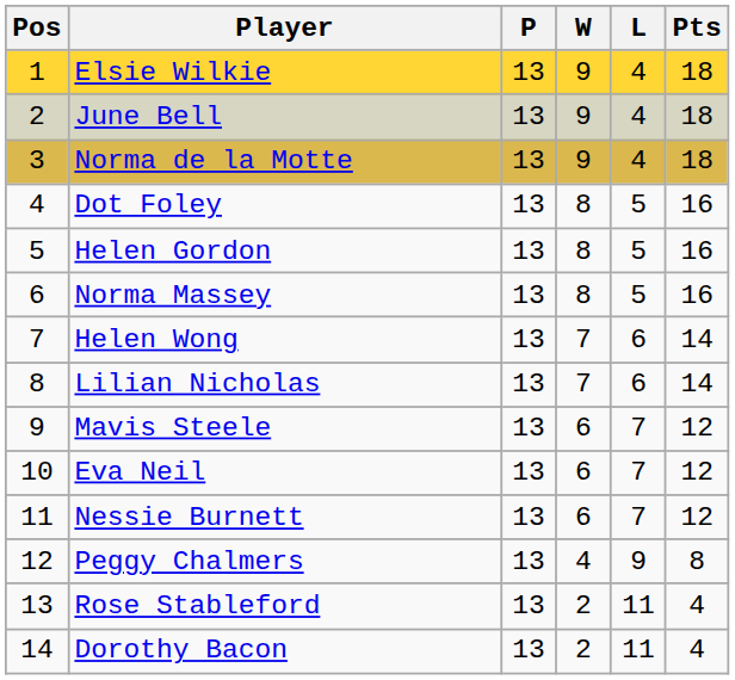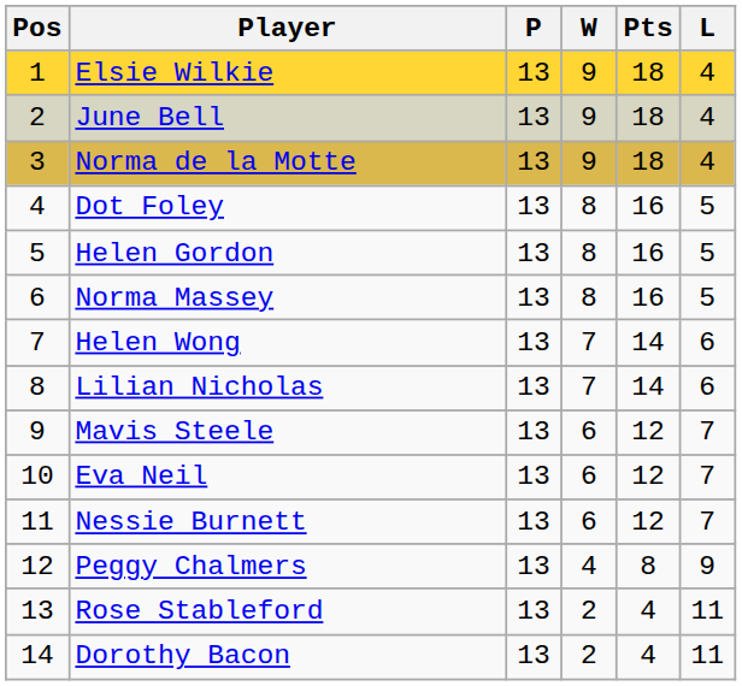 <table class="wikitable" style="font-size: 100%">
 <tr>
 <th width=20>Pos</th>
 <th width=200>Player</th>
 <th width=20>P</th>
 <th width=20>W</th>
+<th width=20>Pts</th>
 <th width=20>L</th>
-<th width=20>Pts</th>
 </tr>
 <tr align=center style="background: #FFD633;">
 <td>1</td>
 <td align="left"> <a href='#'>Elsie Wilkie</a></td>
 <td>13</td>
 <td>9</td>
+<td>18</td>
 <td>4</td>
-<td>18</td>
 </tr>
 <tr align=center style="background: #D6D6C2;">
 <td>2</td>
 <td align="left"> <a href='#'>June Bell</a></td>
 <td>13</td>
 <td>9</td>
+<td>18</td>
 <td>4</td>
-<td>18</td>
 </tr>
 <tr align=center style="background: #DBB84D;">
 <td>3</td>
 <td align="left"> <a href='#'>Norma de la Motte</a></td>
 <td>13</td>
 <td>9</td>
+<td>18</td>
 <td>4</td>
-<td>18</td>
 </tr>
 <tr align=center>
 <td>4</td>
 <td align="left"> <a href='#'>Dot Foley</a></td>
 <td>13</td>
 <td>8</td>
+<td>16</td>
 <td>5</td>
-<td>16</td>
 </tr>
 <tr align=center>
 <td>5</td>
 <td align="left"> <a href='#'>Helen Gordon</a></td>
 <td>13</td>
 <td>8</td>
+<td>16</td>
 <td>5</td>
-<td>16</td>
 </tr>
 <tr align=center>
 <td>6</td>
 <td align="left"> <a href='#'>Norma Massey</a></td>
 <td>13</td>
 <td>8</td>
+<td>16</td>
 <td>5</td>
-<td>16</td>
 </tr>
 <tr align=center>
 <td>7</td>
 <td align="left"> <a href='#'>Helen Wong</a></td>
 <td>13</td>
 <td>7</td>
+<td>14</td>
 <td>6</td>
-<td>14</td>
 </tr>
 <tr align=center>
 <td>8</td>
 <td align="left"> <a href='#'>Lilian Nicholas</a></td>
 <td>13</td>
 <td>7</td>
+<td>14</td>
 <td>6</td>
-<td>14</td>
 </tr>
 <tr align=center>
 <td>9</td>
 <td align="left"> <a href='#'>Mavis Steele</a></td>
 <td>13</td>
 <td>6</td>
+<td>12</td>
 <td>7</td>
-<td>12</td>
 </tr>
 <tr align=center>
 <td>10</td>
 <td align="left"> <a href='#'>Eva Neil</a></td>
 <td>13</td>
 <td>6</td>
+<td>12</td>
 <td>7</td>
-<td>12</td>
 </tr>
 <tr align=center>
 <td>11</td>
 <td align="left"> <a href='#'>Nessie Burnett</a></td>
 <td>13</td>
 <td>6</td>
+<td>12</td>
 <td>7</td>
-<td>12</td>
 </tr>
 <tr align=center>
 <td>12</td>
 <td align="left"> <a href='#'>Peggy Chalmers</a></td>
 <td>13</td>
 <td>4</td>
+<td>8</td>
 <td>9</td>
-<td>8</td>
 </tr>
 <tr align=center>
 <td>13</td>
 <td align="left"> <a href='#'>Rose Stableford</a></td>
 <td>13</td>
 <td>2</td>
+<td>4</td>
 <td>11</td>
-<td>4</td>
 </tr>
 <tr align=center>
 <td>14</td>
 <td align="left"> <a href='#'>Dorothy Bacon</a></td>
 <td>13</td>
 <td>2</td>
+<td>4</td>
 <td>11</td>
-<td>4</td>
 </tr>
 </table>
